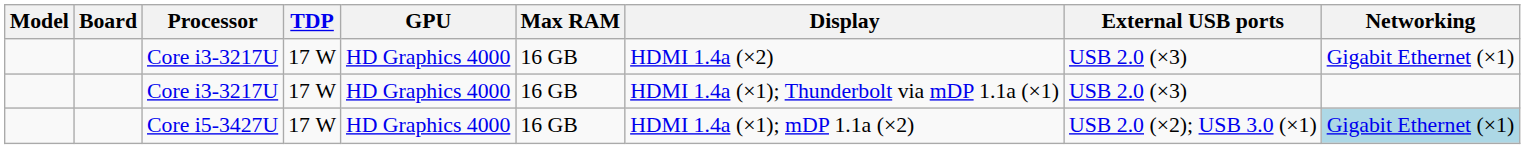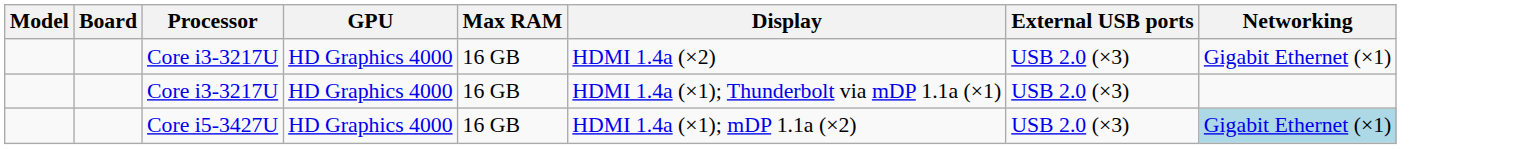 <table class="wikitable">
 <tr>
 <th>Model</th>
 <th>Board</th>
 <th>Processor</th>
-<th><a href='#'>TDP</a></th>
 <th>GPU</th>
 <th>Max RAM</th>
 <th>Display</th>
 <th>External USB ports</th>
 <th>Networking</th>
 </tr>
 <tr>
 <td></td>
 <td></td>
 <td><a href='#'>Core i3-3217U</a></td>
-<td>17 W</td>
 <td><a href='#'>HD Graphics 4000</a></td>
 <td>16 GB</td>
 <td><a href='#'>HDMI 1.4a</a> (×2)</td>
 <td><a href='#'>USB 2.0</a> (×3)</td>
 <td><a href='#'>Gigabit Ethernet</a> (×1)</td>
 </tr>
 <tr>
 <td></td>
 <td></td>
 <td><a href='#'>Core i3-3217U</a></td>
-<td>17 W</td>
 <td><a href='#'>HD Graphics 4000</a></td>
 <td>16 GB</td>
 <td><a href='#'>HDMI 1.4a</a> (×1); <a href='#'>Thunderbolt</a> via <a href='#'>mDP</a> 1.1a (×1)</td>
 <td><a href='#'>USB 2.0</a> (×3)</td>
 <td></td>
 </tr>
 <tr>
 <td></td>
 <td></td>
 <td><a href='#'>Core i5-3427U</a></td>
-<td>17 W</td>
 <td><a href='#'>HD Graphics 4000</a></td>
 <td>16 GB</td>
 <td><a href='#'>HDMI 1.4a</a> (×1); <a href='#'>mDP</a> 1.1a (×2)</td>
-<td><a href='#'>USB 2.0</a> (×2); <a href='#'>USB 3.0</a> (×1)</td>
+<td><a href='#'>USB 2.0</a> (×3)</td>
 <td style="background: lightblue;"><a href='#'>Gigabit Ethernet</a> (×1)</td>
 </tr>
 </table>
